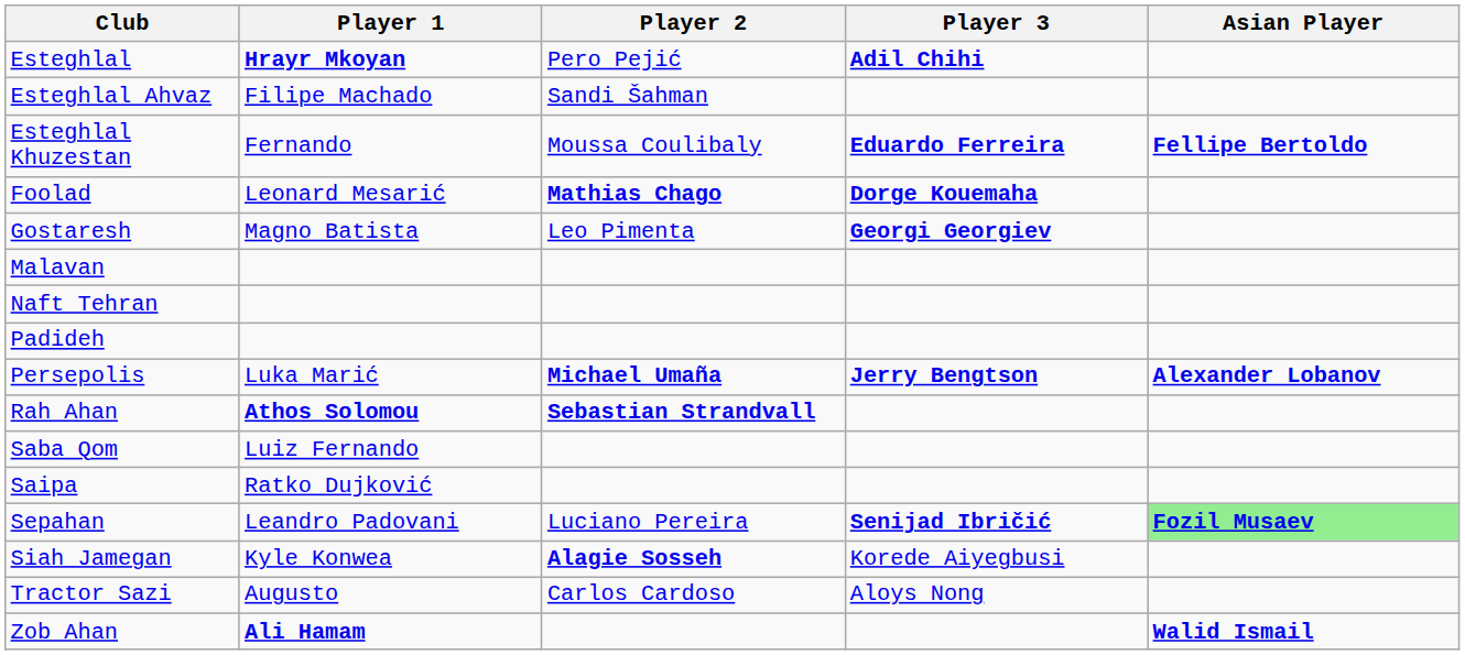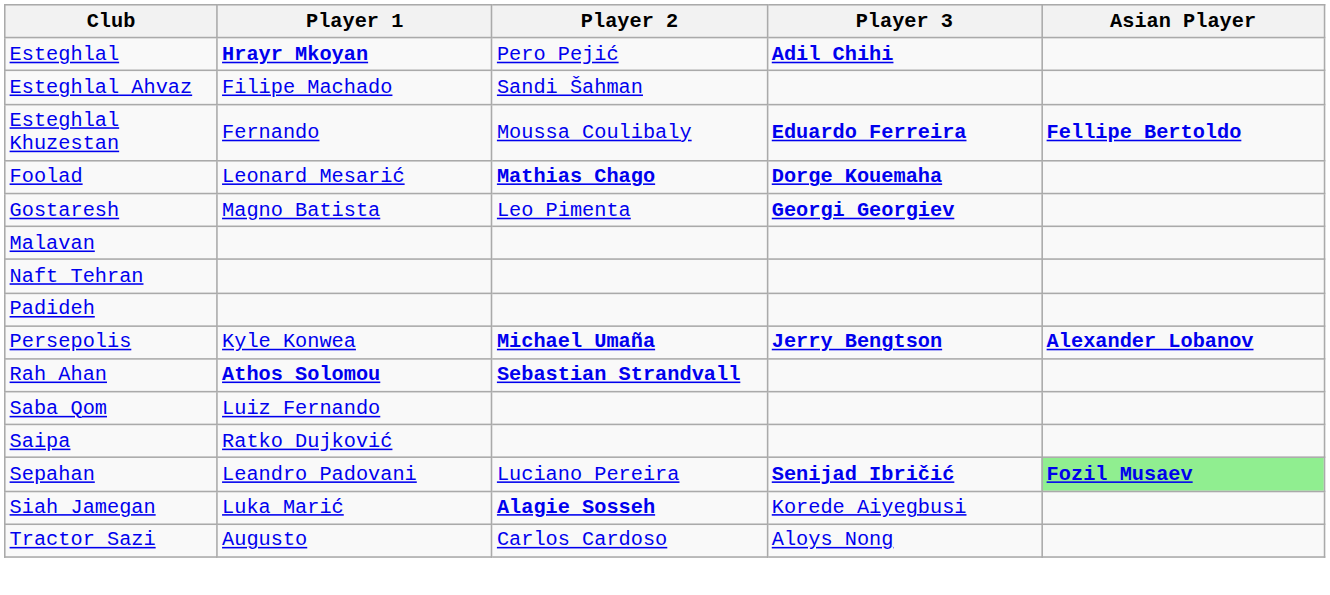 <table class="sortable wikitable" border="1">
 <tr>
 <th width="130">Club</th>
 <th width="170">Player 1</th>
 <th width="170">Player 2</th>
 <th width="170">Player 3</th>
 <th width="175">Asian Player</th>
 </tr>
 <tr>
 <td><a href='#'>Esteghlal</a></td>
 <td> <strong><a href='#'>Hrayr Mkoyan</a></strong></td>
 <td> <a href='#'>Pero Pejić</a></td>
 <td> <strong><a href='#'>Adil Chihi</a></strong></td>
 <td></td>
 </tr>
 <tr>
 <td><a href='#'>Esteghlal Ahvaz</a></td>
 <td> <a href='#'>Filipe Machado</a></td>
 <td> <a href='#'>Sandi Šahman</a></td>
 <td></td>
 <td></td>
 </tr>
 <tr>
 <td><a href='#'>Esteghlal Khuzestan</a></td>
 <td> <a href='#'>Fernando</a></td>
 <td> <a href='#'>Moussa Coulibaly</a></td>
 <td> <strong><a href='#'>Eduardo Ferreira</a></strong></td>
 <td> <strong><a href='#'>Fellipe Bertoldo</a></strong></td>
 </tr>
 <tr>
 <td><a href='#'>Foolad</a></td>
 <td> <a href='#'>Leonard Mesarić</a></td>
 <td> <strong><a href='#'>Mathias Chago</a></strong></td>
 <td> <strong><a href='#'>Dorge Kouemaha</a></strong></td>
 <td></td>
 </tr>
 <tr>
 <td><a href='#'>Gostaresh</a></td>
 <td> <a href='#'>Magno Batista</a></td>
 <td> <a href='#'>Leo Pimenta</a></td>
 <td> <strong><a href='#'>Georgi Georgiev</a></strong></td>
 <td></td>
 </tr>
 <tr>
 <td><a href='#'>Malavan</a></td>
 <td></td>
 <td></td>
 <td></td>
 <td></td>
 </tr>
 <tr>
 <td><a href='#'>Naft Tehran</a></td>
 <td></td>
 <td></td>
 <td></td>
 <td></td>
 </tr>
 <tr>
 <td><a href='#'>Padideh</a></td>
 <td></td>
 <td></td>
 <td></td>
 <td></td>
 </tr>
 <tr>
 <td><a href='#'>Persepolis</a></td>
-<td> <a href='#'>Luka Marić</a></td>
+<td> <a href='#'>Kyle Konwea</a></td>
 <td> <strong><a href='#'>Michael Umaña</a></strong></td>
 <td> <strong><a href='#'>Jerry Bengtson</a></strong></td>
 <td> <strong><a href='#'>Alexander Lobanov</a></strong></td>
 </tr>
 <tr>
 <td><a href='#'>Rah Ahan</a></td>
 <td> <strong><a href='#'>Athos Solomou</a></strong></td>
 <td> <strong><a href='#'>Sebastian Strandvall</a></strong></td>
 <td></td>
 <td></td>
 </tr>
 <tr>
 <td><a href='#'>Saba Qom</a></td>
 <td> <a href='#'>Luiz Fernando</a></td>
 <td></td>
 <td></td>
 <td></td>
 </tr>
 <tr>
 <td><a href='#'>Saipa</a></td>
 <td> <a href='#'>Ratko Dujković</a></td>
 <td></td>
 <td></td>
 <td></td>
 </tr>
 <tr>
 <td><a href='#'>Sepahan</a></td>
 <td> <a href='#'>Leandro Padovani</a></td>
 <td> <a href='#'>Luciano Pereira</a></td>
 <td> <strong><a href='#'>Senijad Ibričić</a></strong></td>
 <td style="background: lightgreen;"> <strong><a href='#'>Fozil Musaev</a></strong></td>
 </tr>
 <tr>
 <td><a href='#'>Siah Jamegan</a></td>
-<td> <a href='#'>Kyle Konwea</a></td>
+<td> <a href='#'>Luka Marić</a></td>
 <td> <strong><a href='#'>Alagie Sosseh</a></strong></td>
 <td> <a href='#'>Korede Aiyegbusi</a></td>
 <td></td>
 </tr>
 <tr>
 <td><a href='#'>Tractor Sazi</a></td>
 <td> <a href='#'>Augusto</a></td>
 <td> <a href='#'>Carlos Cardoso</a></td>
 <td> <a href='#'>Aloys Nong</a></td>
 <td></td>
 </tr>
-<tr>
-<td><a href='#'>Zob Ahan</a></td>
-<td> <strong><a href='#'>Ali Hamam</a></strong></td>
-<td></td>
-<td></td>
-<td> <strong><a href='#'>Walid Ismail</a></strong></td>
-</tr>
 </table>
